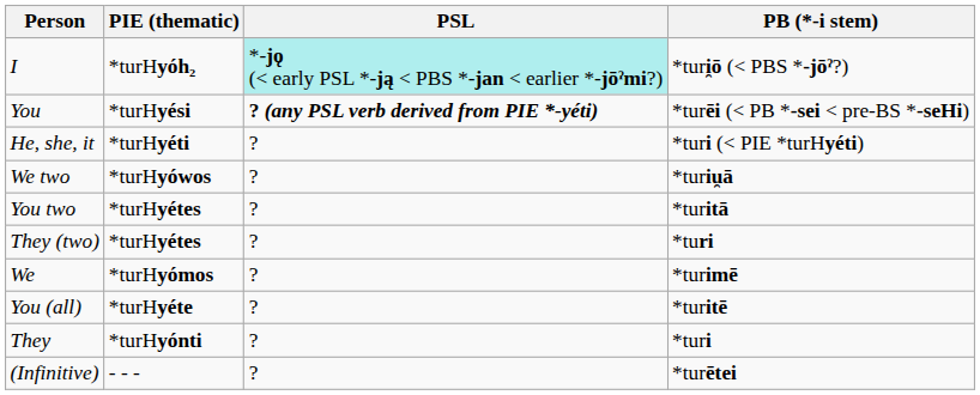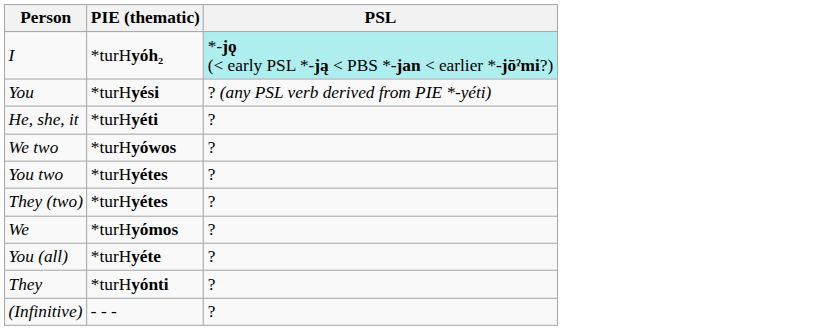 <table class="wikitable sortable">
 <tr>
 <th>Person</th>
 <th>PIE (thematic)</th>
 <th>PSL</th>
-<th>PB (*-i stem)</th>
 </tr>
 <tr>
 <td><em>I</em></td>
 <td>*turH<strong>yóh₂</strong></td>
 <td style="background: paleturquoise;">*-<strong>jǫ</strong><br>(< early PSL *-<strong>ją</strong> < PBS *-<strong>jan</strong> < earlier *-<strong>jōˀmi</strong>?)</td>
-<td>*tur<strong>i̯ō</strong> (< PBS *<strong>-jōˀ</strong>?)</td>
 </tr>
 <tr>
 <td><em>You</em></td>
 <td>*turH<strong>yési</strong></td>
-<td><strong>? <em>(any PSL verb derived from PIE *-yéti)</em></strong></td>
-<td>*tur<strong>ēi</strong> (< PB *<strong>-sei</strong> < pre-BS *<strong>-seHi</strong>)</td>
+<td>? <em>(any PSL verb derived from PIE *-yéti)</em></td>
 </tr>
 <tr>
 <td><em>He, she, it</em></td>
 <td>*turH<strong>yéti</strong></td>
 <td>?</td>
-<td>*tur<strong>i</strong> (< PIE *turH<strong>yéti</strong>)</td>
 </tr>
 <tr>
 <td><em>We two</em></td>
 <td>*turH<strong>yówos</strong></td>
 <td>?</td>
-<td>*tur<strong>iu̯ā</strong></td>
 </tr>
 <tr>
 <td><em>You two</em></td>
 <td>*turH<strong>yétes</strong></td>
 <td>?</td>
-<td>*tur<strong>itā</strong></td>
 </tr>
 <tr>
 <td><em>They (two)</em></td>
 <td>*turH<strong>yétes</strong></td>
 <td>?</td>
-<td>*tu<strong>ri</strong></td>
 </tr>
 <tr>
 <td><em>We</em></td>
 <td>*turH<strong>yómos</strong></td>
 <td>?</td>
-<td>*tur<strong>imē</strong></td>
 </tr>
 <tr>
 <td><em>You (all)</em></td>
 <td>*turH<strong>yéte</strong></td>
 <td>?</td>
-<td>*tur<strong>itē</strong></td>
 </tr>
 <tr>
 <td><em>They</em></td>
 <td>*turH<strong>yónti</strong></td>
 <td>?</td>
-<td>*tur<strong>i</strong></td>
 </tr>
 <tr>
 <td><em>(Infinitive)</em></td>
 <td>- - -</td>
 <td>?</td>
-<td>*tur<strong>ētei</strong></td>
 </tr>
 </table>
